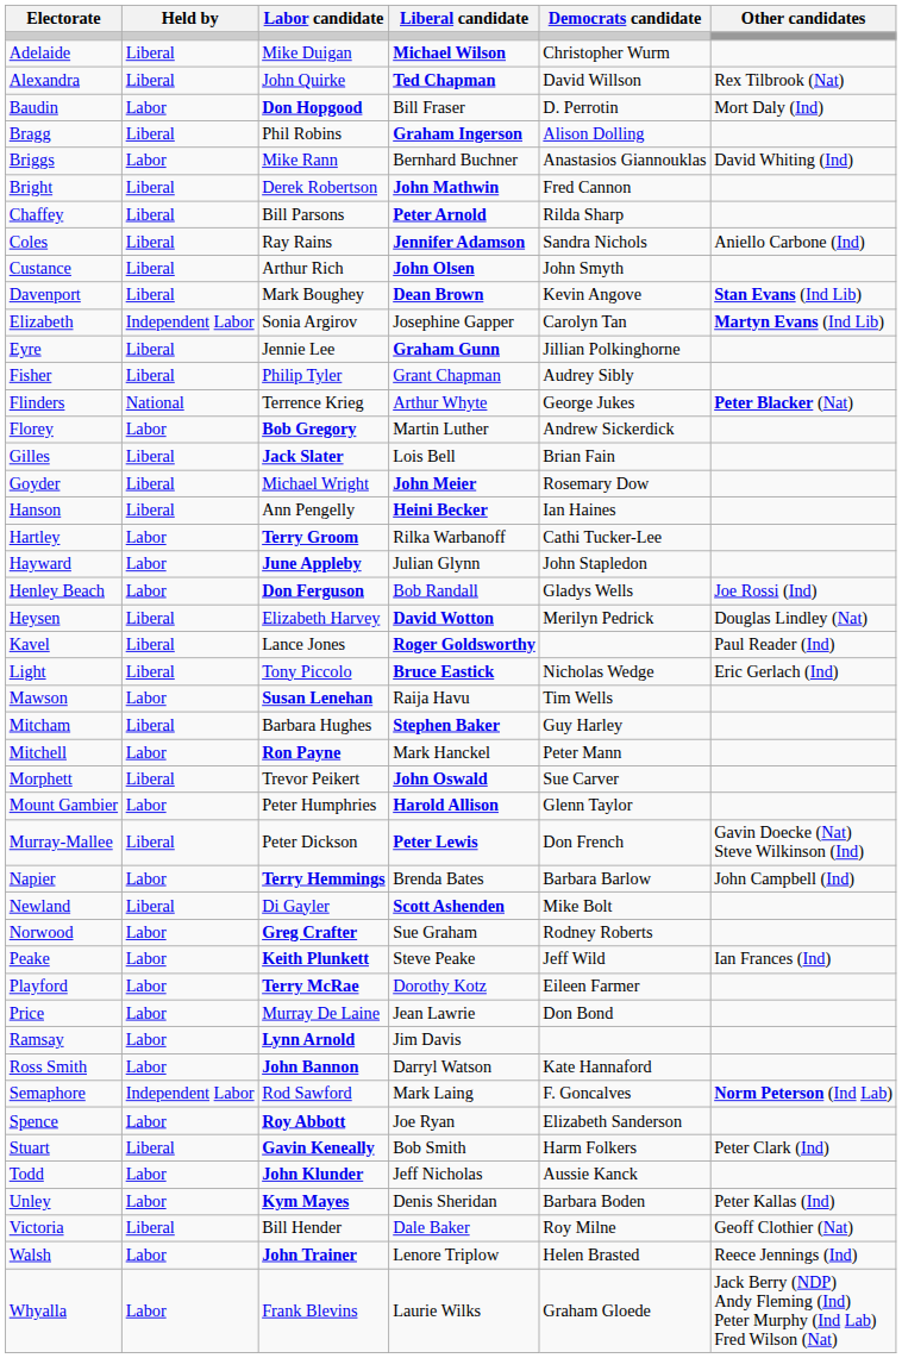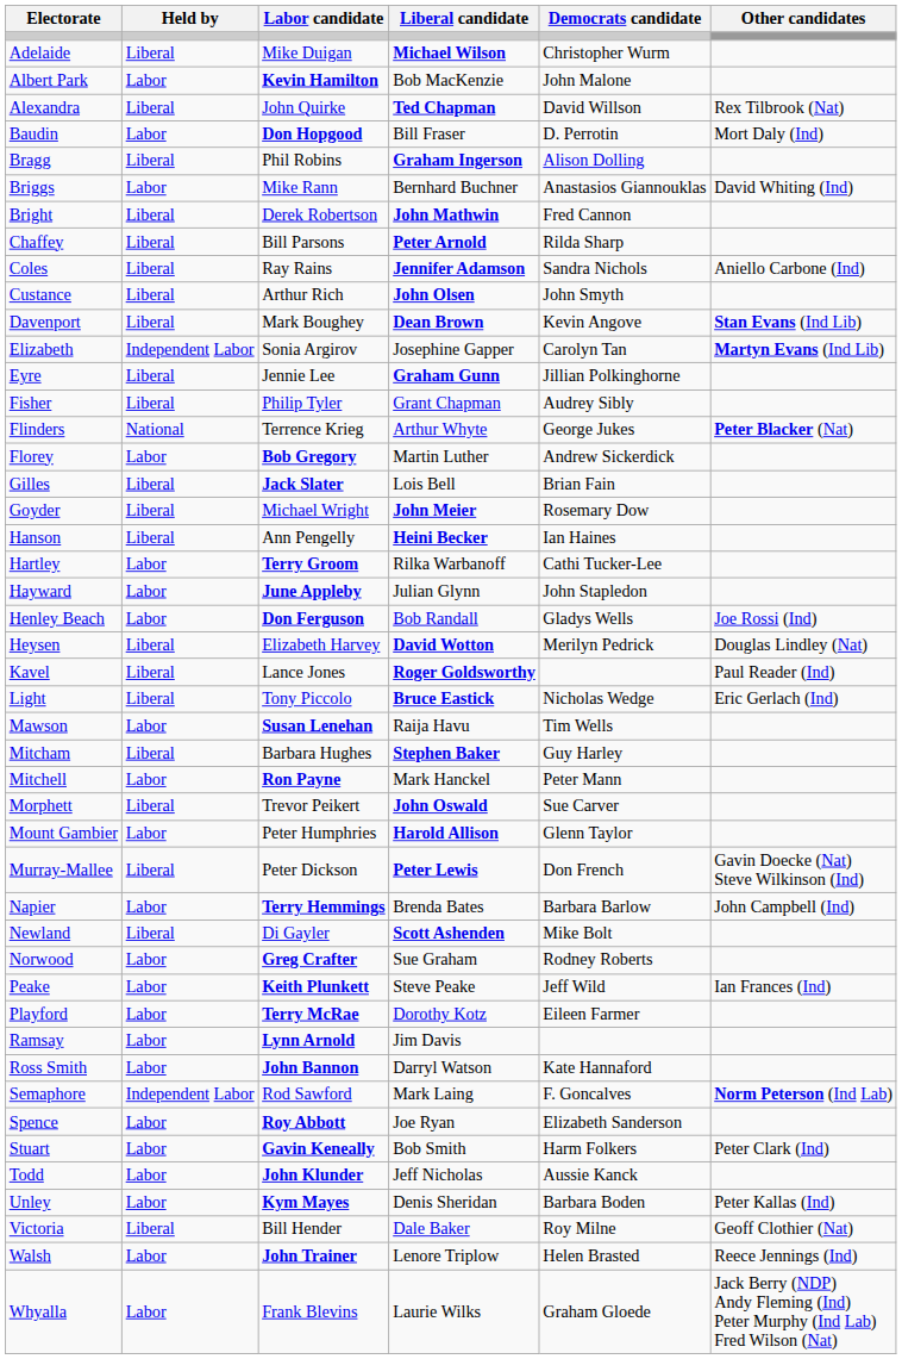 <table class="wikitable">
 <tr>
 <th>Electorate</th>
 <th>Held by</th>
 <th><a href='#'>Labor</a> candidate</th>
 <th><a href='#'>Liberal</a> candidate</th>
 <th><a href='#'>Democrats</a> candidate</th>
 <th>Other candidates</th>
 </tr>
 <tr bgcolor="#cccccc">
 <td></td>
 <td></td>
 <td></td>
 <td></td>
 <td></td>
 <td bgcolor="#999999"></td>
 </tr>
 <tr>
 <td><a href='#'>Adelaide</a></td>
 <td><a href='#'>Liberal</a></td>
 <td><a href='#'>Mike Duigan</a></td>
 <td><strong><a href='#'>Michael Wilson</a></strong></td>
 <td>Christopher Wurm</td>
+<td></td>
+</tr>
+<tr>
+<td><a href='#'>Albert Park</a></td>
+<td><a href='#'>Labor</a></td>
+<td><strong><a href='#'>Kevin Hamilton</a></strong></td>
+<td>Bob MacKenzie</td>
+<td>John Malone</td>
 <td></td>
 </tr>
 <tr>
 <td><a href='#'>Alexandra</a></td>
 <td><a href='#'>Liberal</a></td>
 <td><a href='#'>John Quirke</a></td>
 <td><strong><a href='#'>Ted Chapman</a></strong></td>
 <td>David Willson</td>
 <td>Rex Tilbrook (<a href='#'>Nat</a>)</td>
 </tr>
 <tr>
 <td><a href='#'>Baudin</a></td>
 <td><a href='#'>Labor</a></td>
 <td><strong><a href='#'>Don Hopgood</a></strong></td>
 <td>Bill Fraser</td>
 <td>D. Perrotin</td>
 <td>Mort Daly (<a href='#'>Ind</a>)</td>
 </tr>
 <tr>
 <td><a href='#'>Bragg</a></td>
 <td><a href='#'>Liberal</a></td>
 <td>Phil Robins</td>
 <td><strong><a href='#'>Graham Ingerson</a></strong></td>
 <td><a href='#'>Alison Dolling</a></td>
 <td></td>
 </tr>
 <tr>
 <td><a href='#'>Briggs</a></td>
 <td><a href='#'>Labor</a></td>
 <td><a href='#'>Mike Rann</a></td>
 <td>Bernhard Buchner</td>
 <td>Anastasios Giannouklas</td>
 <td>David Whiting (<a href='#'>Ind</a>)</td>
 </tr>
 <tr>
 <td><a href='#'>Bright</a></td>
 <td><a href='#'>Liberal</a></td>
 <td><a href='#'>Derek Robertson</a></td>
 <td><strong><a href='#'>John Mathwin</a></strong></td>
 <td>Fred Cannon</td>
 <td></td>
 </tr>
 <tr>
 <td><a href='#'>Chaffey</a></td>
 <td><a href='#'>Liberal</a></td>
 <td>Bill Parsons</td>
 <td><strong><a href='#'>Peter Arnold</a></strong></td>
 <td>Rilda Sharp</td>
 <td></td>
 </tr>
 <tr>
 <td><a href='#'>Coles</a></td>
 <td><a href='#'>Liberal</a></td>
 <td>Ray Rains</td>
 <td><strong><a href='#'>Jennifer Adamson</a></strong></td>
 <td>Sandra Nichols</td>
 <td>Aniello Carbone (<a href='#'>Ind</a>)</td>
 </tr>
 <tr>
 <td><a href='#'>Custance</a></td>
 <td><a href='#'>Liberal</a></td>
 <td>Arthur Rich</td>
 <td><strong><a href='#'>John Olsen</a></strong></td>
 <td>John Smyth</td>
 <td></td>
 </tr>
 <tr>
 <td><a href='#'>Davenport</a></td>
 <td><a href='#'>Liberal</a></td>
 <td>Mark Boughey</td>
 <td><strong><a href='#'>Dean Brown</a></strong></td>
 <td>Kevin Angove</td>
 <td><strong><a href='#'>Stan Evans</a></strong> (<a href='#'>Ind Lib</a>)</td>
 </tr>
 <tr>
 <td><a href='#'>Elizabeth</a></td>
 <td><a href='#'>Independent</a> <a href='#'>Labor</a></td>
 <td>Sonia Argirov</td>
 <td>Josephine Gapper</td>
 <td>Carolyn Tan</td>
 <td><strong><a href='#'>Martyn Evans</a></strong> (<a href='#'>Ind Lib</a>)</td>
 </tr>
 <tr>
 <td><a href='#'>Eyre</a></td>
 <td><a href='#'>Liberal</a></td>
 <td>Jennie Lee</td>
 <td><strong><a href='#'>Graham Gunn</a></strong></td>
 <td>Jillian Polkinghorne</td>
 <td></td>
 </tr>
 <tr>
 <td><a href='#'>Fisher</a></td>
 <td><a href='#'>Liberal</a></td>
 <td><a href='#'>Philip Tyler</a></td>
 <td><a href='#'>Grant Chapman</a></td>
 <td>Audrey Sibly</td>
 <td></td>
 </tr>
 <tr>
 <td><a href='#'>Flinders</a></td>
 <td><a href='#'>National</a></td>
 <td>Terrence Krieg</td>
 <td><a href='#'>Arthur Whyte</a></td>
 <td>George Jukes</td>
 <td><strong><a href='#'>Peter Blacker</a></strong> (<a href='#'>Nat</a>)</td>
 </tr>
 <tr>
 <td><a href='#'>Florey</a></td>
 <td><a href='#'>Labor</a></td>
 <td><strong><a href='#'>Bob Gregory</a></strong></td>
 <td>Martin Luther</td>
 <td>Andrew Sickerdick</td>
 <td></td>
 </tr>
 <tr>
 <td><a href='#'>Gilles</a></td>
 <td><a href='#'>Liberal</a></td>
 <td><strong><a href='#'>Jack Slater</a></strong></td>
 <td>Lois Bell</td>
 <td>Brian Fain</td>
 <td></td>
 </tr>
 <tr>
 <td><a href='#'>Goyder</a></td>
 <td><a href='#'>Liberal</a></td>
 <td><a href='#'>Michael Wright</a></td>
 <td><strong><a href='#'>John Meier</a></strong></td>
 <td>Rosemary Dow</td>
 <td></td>
 </tr>
 <tr>
 <td><a href='#'>Hanson</a></td>
 <td><a href='#'>Liberal</a></td>
 <td>Ann Pengelly</td>
 <td><strong><a href='#'>Heini Becker</a></strong></td>
 <td>Ian Haines</td>
 <td></td>
 </tr>
 <tr>
 <td><a href='#'>Hartley</a></td>
 <td><a href='#'>Labor</a></td>
 <td><strong><a href='#'>Terry Groom</a></strong></td>
 <td>Rilka Warbanoff</td>
 <td>Cathi Tucker-Lee</td>
 <td></td>
 </tr>
 <tr>
 <td><a href='#'>Hayward</a></td>
 <td><a href='#'>Labor</a></td>
 <td><strong><a href='#'>June Appleby</a></strong></td>
 <td>Julian Glynn</td>
 <td>John Stapledon</td>
 <td></td>
 </tr>
 <tr>
 <td><a href='#'>Henley Beach</a></td>
 <td><a href='#'>Labor</a></td>
 <td><strong><a href='#'>Don Ferguson</a></strong></td>
 <td><a href='#'>Bob Randall</a></td>
 <td>Gladys Wells</td>
 <td><a href='#'>Joe Rossi</a> (<a href='#'>Ind</a>)</td>
 </tr>
 <tr>
 <td><a href='#'>Heysen</a></td>
 <td><a href='#'>Liberal</a></td>
 <td><a href='#'>Elizabeth Harvey</a></td>
 <td><strong><a href='#'>David Wotton</a></strong></td>
 <td>Merilyn Pedrick</td>
 <td>Douglas Lindley (<a href='#'>Nat</a>)</td>
 </tr>
 <tr>
 <td><a href='#'>Kavel</a></td>
 <td><a href='#'>Liberal</a></td>
 <td>Lance Jones</td>
 <td><strong><a href='#'>Roger Goldsworthy</a></strong></td>
 <td></td>
 <td>Paul Reader (<a href='#'>Ind</a>)</td>
 </tr>
 <tr>
 <td><a href='#'>Light</a></td>
 <td><a href='#'>Liberal</a></td>
 <td><a href='#'>Tony Piccolo</a></td>
 <td><strong><a href='#'>Bruce Eastick</a></strong></td>
 <td>Nicholas Wedge</td>
 <td>Eric Gerlach (<a href='#'>Ind</a>)</td>
 </tr>
 <tr>
 <td><a href='#'>Mawson</a></td>
 <td><a href='#'>Labor</a></td>
 <td><strong><a href='#'>Susan Lenehan</a></strong></td>
 <td>Raija Havu</td>
 <td>Tim Wells</td>
 <td></td>
 </tr>
 <tr>
 <td><a href='#'>Mitcham</a></td>
 <td><a href='#'>Liberal</a></td>
 <td>Barbara Hughes</td>
 <td><strong><a href='#'>Stephen Baker</a></strong></td>
 <td>Guy Harley</td>
 <td></td>
 </tr>
 <tr>
 <td><a href='#'>Mitchell</a></td>
 <td><a href='#'>Labor</a></td>
 <td><strong><a href='#'>Ron Payne</a></strong></td>
 <td>Mark Hanckel</td>
 <td>Peter Mann</td>
 <td></td>
 </tr>
 <tr>
 <td><a href='#'>Morphett</a></td>
 <td><a href='#'>Liberal</a></td>
 <td>Trevor Peikert</td>
 <td><strong><a href='#'>John Oswald</a></strong></td>
 <td>Sue Carver</td>
 <td></td>
 </tr>
 <tr>
 <td><a href='#'>Mount Gambier</a></td>
 <td><a href='#'>Labor</a></td>
 <td>Peter Humphries</td>
 <td><strong><a href='#'>Harold Allison</a></strong></td>
 <td>Glenn Taylor</td>
 <td></td>
 </tr>
 <tr>
 <td><a href='#'>Murray-Mallee</a></td>
 <td><a href='#'>Liberal</a></td>
 <td>Peter Dickson</td>
 <td><strong><a href='#'>Peter Lewis</a></strong></td>
 <td>Don French</td>
 <td>Gavin Doecke (<a href='#'>Nat</a>) <br> Steve Wilkinson (<a href='#'>Ind</a>)</td>
 </tr>
 <tr>
 <td><a href='#'>Napier</a></td>
 <td><a href='#'>Labor</a></td>
 <td><strong><a href='#'>Terry Hemmings</a></strong></td>
 <td>Brenda Bates</td>
 <td>Barbara Barlow</td>
 <td>John Campbell (<a href='#'>Ind</a>)</td>
 </tr>
 <tr>
 <td><a href='#'>Newland</a></td>
 <td><a href='#'>Liberal</a></td>
 <td><a href='#'>Di Gayler</a></td>
 <td><strong><a href='#'>Scott Ashenden</a></strong></td>
 <td>Mike Bolt</td>
 <td></td>
 </tr>
 <tr>
 <td><a href='#'>Norwood</a></td>
 <td><a href='#'>Labor</a></td>
 <td><strong><a href='#'>Greg Crafter</a></strong></td>
 <td>Sue Graham</td>
 <td>Rodney Roberts</td>
 <td></td>
 </tr>
 <tr>
 <td><a href='#'>Peake</a></td>
 <td><a href='#'>Labor</a></td>
 <td><strong><a href='#'>Keith Plunkett</a></strong></td>
 <td>Steve Peake</td>
 <td>Jeff Wild</td>
 <td>Ian Frances (<a href='#'>Ind</a>)</td>
 </tr>
 <tr>
 <td><a href='#'>Playford</a></td>
 <td><a href='#'>Labor</a></td>
 <td><strong><a href='#'>Terry McRae</a></strong></td>
 <td><a href='#'>Dorothy Kotz</a></td>
 <td>Eileen Farmer</td>
 <td></td>
 </tr>
 <tr>
-<td><a href='#'>Price</a></td>
-<td><a href='#'>Labor</a></td>
-<td><a href='#'>Murray De Laine</a></td>
-<td>Jean Lawrie</td>
-<td>Don Bond</td>
-<td></td>
-</tr>
-<tr>
 <td><a href='#'>Ramsay</a></td>
 <td><a href='#'>Labor</a></td>
 <td><strong><a href='#'>Lynn Arnold</a></strong></td>
 <td>Jim Davis</td>
 <td></td>
 <td></td>
 </tr>
 <tr>
 <td><a href='#'>Ross Smith</a></td>
 <td><a href='#'>Labor</a></td>
 <td><strong><a href='#'>John Bannon</a></strong></td>
 <td>Darryl Watson</td>
 <td>Kate Hannaford</td>
 <td></td>
 </tr>
 <tr>
 <td><a href='#'>Semaphore</a></td>
 <td><a href='#'>Independent</a> <a href='#'>Labor</a></td>
 <td><a href='#'>Rod Sawford</a></td>
 <td>Mark Laing</td>
 <td>F. Goncalves</td>
 <td><strong><a href='#'>Norm Peterson</a></strong> (<a href='#'>Ind</a> <a href='#'>Lab</a>)</td>
 </tr>
 <tr>
 <td><a href='#'>Spence</a></td>
 <td><a href='#'>Labor</a></td>
 <td><strong><a href='#'>Roy Abbott</a></strong></td>
 <td>Joe Ryan</td>
 <td>Elizabeth Sanderson</td>
 <td></td>
 </tr>
 <tr>
 <td><a href='#'>Stuart</a></td>
-<td><a href='#'>Liberal</a></td>
+<td><a href='#'>Labor</a></td>
 <td><strong><a href='#'>Gavin Keneally</a></strong></td>
 <td>Bob Smith</td>
 <td>Harm Folkers</td>
 <td>Peter Clark (<a href='#'>Ind</a>)</td>
 </tr>
 <tr>
 <td><a href='#'>Todd</a></td>
 <td><a href='#'>Labor</a></td>
 <td><strong><a href='#'>John Klunder</a></strong></td>
 <td>Jeff Nicholas</td>
 <td>Aussie Kanck</td>
 <td></td>
 </tr>
 <tr>
 <td><a href='#'>Unley</a></td>
 <td><a href='#'>Labor</a></td>
 <td><strong><a href='#'>Kym Mayes</a></strong></td>
 <td>Denis Sheridan</td>
 <td>Barbara Boden</td>
 <td>Peter Kallas (<a href='#'>Ind</a>)</td>
 </tr>
 <tr>
 <td><a href='#'>Victoria</a></td>
 <td><a href='#'>Liberal</a></td>
 <td>Bill Hender</td>
 <td><a href='#'>Dale Baker</a></td>
 <td>Roy Milne</td>
 <td>Geoff Clothier (<a href='#'>Nat</a>)</td>
 </tr>
 <tr>
 <td><a href='#'>Walsh</a></td>
 <td><a href='#'>Labor</a></td>
 <td><strong><a href='#'>John Trainer</a></strong></td>
 <td>Lenore Triplow</td>
 <td>Helen Brasted</td>
 <td>Reece Jennings (<a href='#'>Ind</a>)</td>
 </tr>
 <tr>
 <td><a href='#'>Whyalla</a></td>
 <td><a href='#'>Labor</a></td>
 <td><a href='#'>Frank Blevins</a></td>
 <td>Laurie Wilks</td>
 <td>Graham Gloede</td>
 <td>Jack Berry (<a href='#'>NDP</a>) <br> Andy Fleming (<a href='#'>Ind</a>) <br> Peter Murphy (<a href='#'>Ind</a> <a href='#'>Lab</a>) <br> Fred Wilson (<a href='#'>Nat</a>)</td>
 </tr>
 </table>
